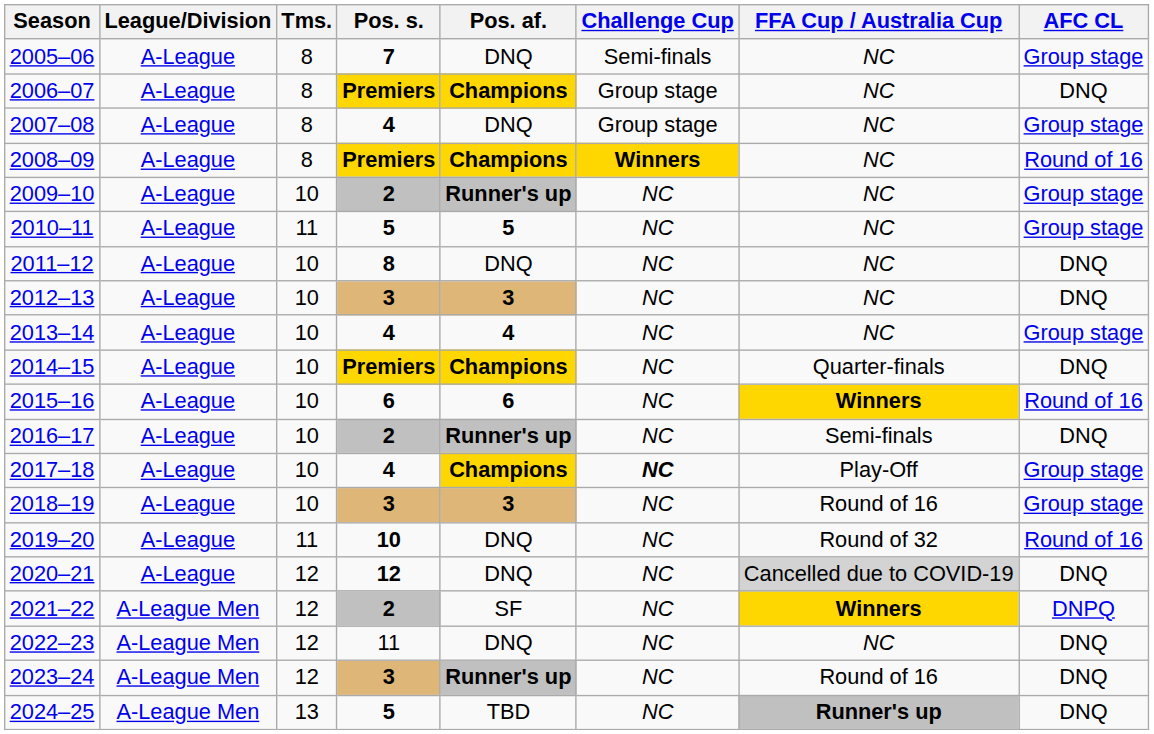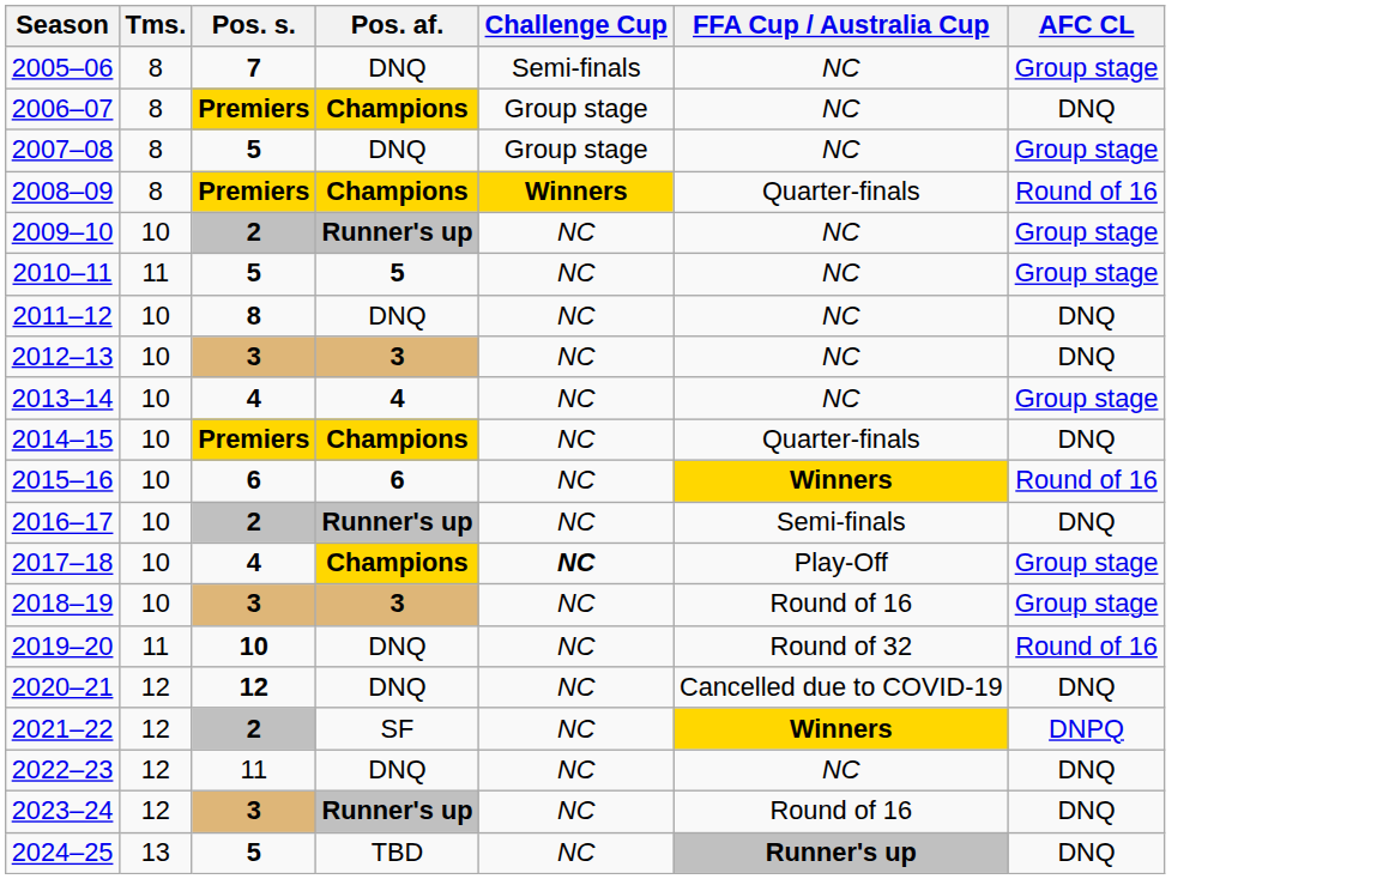 <table class="wikitable">
 <tr style="background:#efefef;">
 <th>Season</th>
-<th>League/Division</th>
 <th>Tms.</th>
 <th>Pos. s.</th>
 <th>Pos. af.</th>
 <th><a href='#'>Challenge Cup</a></th>
 <th><a href='#'>FFA Cup / Australia Cup</a></th>
 <th><a href='#'>AFC CL</a></th>
 </tr>
 <tr>
 <td align=center><a href='#'>2005–06</a></td>
-<td align=center><a href='#'>A-League</a></td>
 <td align=center>8</td>
 <td align=center><strong>7</strong></td>
 <td align=center>DNQ</td>
 <td align=center>Semi-finals</td>
 <td align=center><em>NC</em></td>
 <td align=center><a href='#'>Group stage</a></td>
 </tr>
 <tr>
 <td align=center><a href='#'>2006–07</a></td>
-<td align=center><a href='#'>A-League</a></td>
 <td align=center>8</td>
 <td style="text-align:center; background:gold;"><strong>Premiers</strong></td>
 <td style="text-align:center; background:gold;"><strong>Champions</strong></td>
 <td align=center>Group stage</td>
 <td align=center><em>NC</em></td>
 <td align=center>DNQ</td>
 </tr>
 <tr>
 <td align=center><a href='#'>2007–08</a></td>
-<td align=center><a href='#'>A-League</a></td>
 <td align=center>8</td>
-<td align=center><strong>4</strong></td>
+<td align=center><strong>5</strong></td>
 <td align=center>DNQ</td>
 <td align=center>Group stage</td>
 <td align=center><em>NC</em></td>
 <td align=center><a href='#'>Group stage</a></td>
 </tr>
 <tr>
 <td align=center><a href='#'>2008–09</a></td>
-<td align=center><a href='#'>A-League</a></td>
 <td align=center>8</td>
 <td style="text-align:center; background:gold;"><strong>Premiers</strong></td>
 <td style="text-align:center; background:gold;"><strong>Champions</strong></td>
 <td style="text-align:center; background:gold;"><strong>Winners</strong></td>
-<td align=center><em>NC</em></td>
+<td align=center>Quarter-finals</td>
 <td align=center><a href='#'>Round of 16</a></td>
 </tr>
 <tr>
 <td align=center><a href='#'>2009–10</a></td>
-<td align=center><a href='#'>A-League</a></td>
 <td align=center>10</td>
 <td style="text-align:center; background:silver;"><strong>2</strong></td>
 <td style="text-align:center; background:silver;"><strong>Runner's up</strong></td>
 <td align=center><em>NC</em></td>
 <td align=center><em>NC</em></td>
 <td align=center><a href='#'>Group stage</a></td>
 </tr>
 <tr>
 <td align=center><a href='#'>2010–11</a></td>
-<td align=center><a href='#'>A-League</a></td>
 <td align=center>11</td>
 <td align=center><strong>5</strong></td>
 <td align=center><strong>5</strong></td>
 <td align=center><em>NC</em></td>
 <td align=center><em>NC</em></td>
 <td align=center><a href='#'>Group stage</a></td>
 </tr>
 <tr>
 <td align=center><a href='#'>2011–12</a></td>
-<td align=center><a href='#'>A-League</a></td>
 <td align=center>10</td>
 <td align=center><strong>8</strong></td>
 <td align=center>DNQ</td>
 <td align=center><em>NC</em></td>
 <td align=center><em>NC</em></td>
 <td align=center>DNQ</td>
 </tr>
 <tr>
 <td align=center><a href='#'>2012–13</a></td>
-<td align=center><a href='#'>A-League</a></td>
 <td align=center>10</td>
 <td style="text-align:center; background:#deb678;"><strong>3</strong></td>
 <td style="text-align:center; background:#deb678;"><strong>3</strong></td>
 <td align=center><em>NC</em></td>
 <td align=center><em>NC</em></td>
 <td align=center>DNQ</td>
 </tr>
 <tr>
 <td align=center><a href='#'>2013–14</a></td>
-<td align=center><a href='#'>A-League</a></td>
 <td align=center>10</td>
 <td align=center><strong>4</strong></td>
 <td align=center><strong>4</strong></td>
 <td align=center><em>NC</em></td>
 <td align=center><em>NC</em></td>
 <td align=center><a href='#'>Group stage</a></td>
 </tr>
 <tr>
 <td align=center><a href='#'>2014–15</a></td>
-<td align=center><a href='#'>A-League</a></td>
 <td align=center>10</td>
 <td style="text-align:center; background:gold;"><strong>Premiers</strong></td>
 <td style="text-align:center; background:gold;"><strong>Champions</strong></td>
 <td align=center><em>NC</em></td>
 <td align=center>Quarter-finals</td>
 <td align=center>DNQ</td>
 </tr>
 <tr>
 <td align=center><a href='#'>2015–16</a></td>
-<td align=center><a href='#'>A-League</a></td>
 <td align=center>10</td>
 <td align=center><strong>6</strong></td>
 <td align=center><strong>6</strong></td>
 <td align=center><em>NC</em></td>
 <td style="text-align:center; background:gold;"><strong>Winners</strong></td>
 <td align=center><a href='#'>Round of 16</a></td>
 </tr>
 <tr>
 <td align=center><a href='#'>2016–17</a></td>
-<td align=center><a href='#'>A-League</a></td>
 <td align=center>10</td>
 <td style="text-align:center; background:silver;"><strong>2</strong></td>
 <td style="text-align:center; background:silver;"><strong>Runner's up</strong></td>
 <td align=center><em>NC</em></td>
 <td align=center>Semi-finals</td>
 <td align=center>DNQ</td>
 </tr>
 <tr>
 <td align=center><a href='#'>2017–18</a></td>
-<td align=center><a href='#'>A-League</a></td>
 <td align=center>10</td>
 <td align=center><strong>4</strong></td>
 <td style="text-align:center; background:gold;"><strong>Champions</strong></td>
 <td align=center><strong><em>NC</em></strong></td>
 <td style="text-align:center">Play-Off</td>
 <td align=center><a href='#'>Group stage</a></td>
 </tr>
 <tr>
 <td align=center><a href='#'>2018–19</a></td>
-<td align=center><a href='#'>A-League</a></td>
 <td align=center>10</td>
 <td style="text-align:center; background:#deb678;"><strong>3</strong></td>
 <td style="text-align:center; background:#deb678;"><strong>3</strong></td>
 <td align=center><em>NC</em></td>
 <td align=center>Round of 16</td>
 <td align=center><a href='#'>Group stage</a></td>
 </tr>
 <tr>
 <td align=center><a href='#'>2019–20</a></td>
-<td align=center><a href='#'>A-League</a></td>
 <td align=center>11</td>
 <td align=center><strong>10</strong></td>
 <td align=center>DNQ</td>
 <td align=center><em>NC</em></td>
 <td align=center>Round of 32</td>
 <td align=center><a href='#'>Round of 16</a></td>
 </tr>
 <tr>
 <td align=center><a href='#'>2020–21</a></td>
-<td align=center><a href='#'>A-League</a></td>
 <td align=center>12</td>
 <td align=center><strong>12</strong></td>
 <td align=center>DNQ</td>
 <td align=center><em>NC</em></td>
-<td align=center style="background: lightgrey;">Cancelled due to COVID-19</td>
+<td align=center>Cancelled due to COVID-19</td>
 <td align=center>DNQ</td>
 </tr>
 <tr>
 <td align=center><a href='#'>2021–22</a></td>
-<td align=center><a href='#'>A-League Men</a></td>
 <td align=center>12</td>
 <td style="text-align:center; background:silver;"><strong>2</strong></td>
 <td align=center>SF</td>
 <td align=center><em>NC</em></td>
 <td style="text-align:center; background:gold;"><strong>Winners</strong></td>
 <td align=center><a href='#'>DNPQ</a></td>
 </tr>
 <tr>
 <td align=center><a href='#'>2022–23</a></td>
-<td align=center><a href='#'>A-League Men</a></td>
 <td align=center>12</td>
 <td align=center>11</td>
 <td align=center>DNQ</td>
 <td align=center><em>NC</em></td>
 <td align=center><em>NC</em></td>
 <td align=center>DNQ</td>
 </tr>
 <tr>
 <td align=center><a href='#'>2023–24</a></td>
-<td align=center><a href='#'>A-League Men</a></td>
 <td align=center>12</td>
 <td style="text-align:center; background:#deb678;"><strong>3</strong></td>
 <td style="text-align:center; background:silver;"><strong>Runner's up</strong></td>
 <td align=center><em>NC</em></td>
 <td align=center>Round of 16</td>
 <td align=center>DNQ</td>
 </tr>
 <tr>
 <td align=center><a href='#'>2024–25</a></td>
-<td align=center><a href='#'>A-League Men</a></td>
 <td align=center>13</td>
 <td align=center><strong>5</strong></td>
 <td align=center>TBD</td>
 <td align=center><em>NC</em></td>
 <td style="text-align:center; background:silver;"><strong>Runner's up</strong></td>
 <td align=center>DNQ</td>
 </tr>
 </table>
